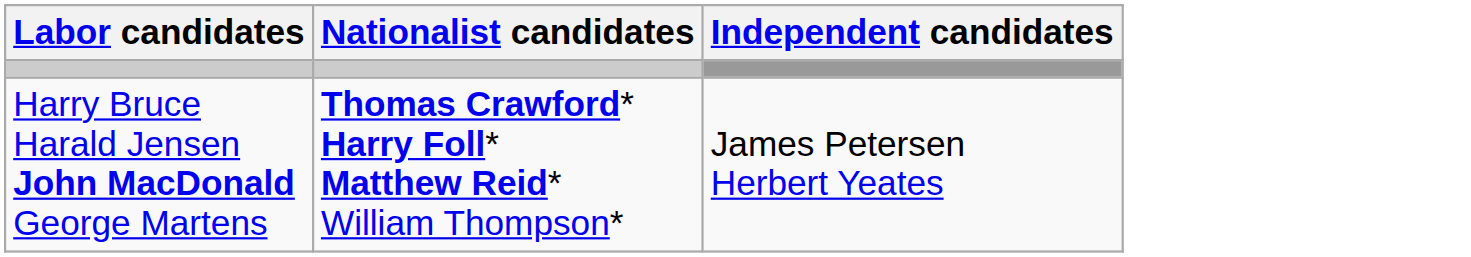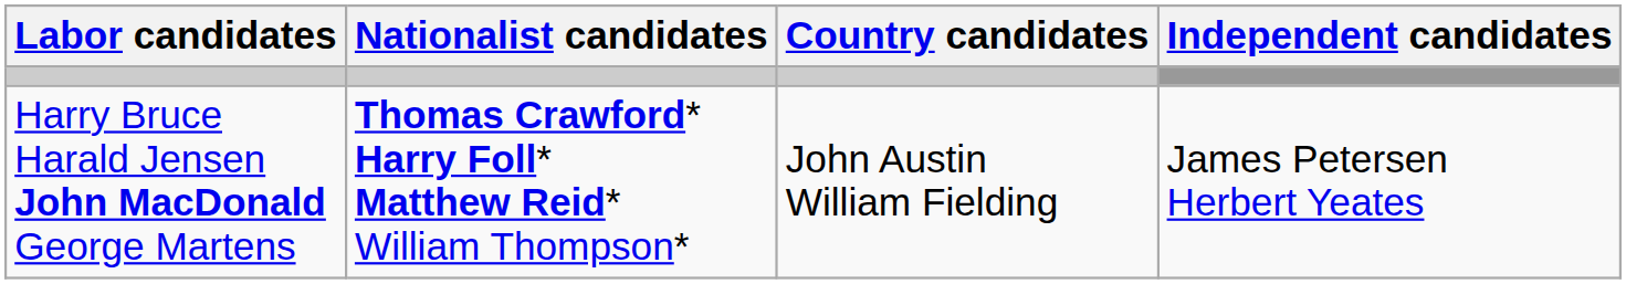 <table class="wikitable">
 <tr>
 <th><a href='#'>Labor</a> candidates</th>
 <th><a href='#'>Nationalist</a> candidates</th>
+<th><a href='#'>Country</a> candidates</th>
 <th><a href='#'>Independent</a> candidates</th>
 </tr>
 <tr bgcolor="#cccccc">
+<td></td>
 <td></td>
 <td></td>
 <td bgcolor="#999999"></td>
 </tr>
 <tr>
 <td><a href='#'>Harry Bruce</a><br><a href='#'>Harald Jensen</a><br><strong><a href='#'>John MacDonald</a></strong><br><a href='#'>George Martens</a></td>
 <td><strong><a href='#'>Thomas Crawford</a></strong>*<br><strong><a href='#'>Harry Foll</a></strong>*<br><strong><a href='#'>Matthew Reid</a></strong>*<br><a href='#'>William Thompson</a>*</td>
+<td>John Austin<br>William Fielding</td>
 <td>James Petersen<br><a href='#'>Herbert Yeates</a></td>
 </tr>
 </table>
